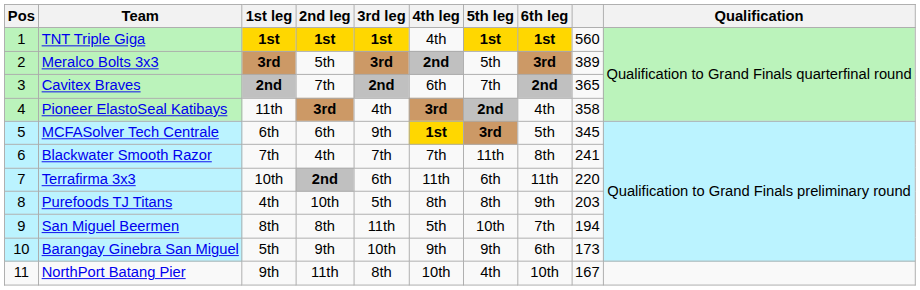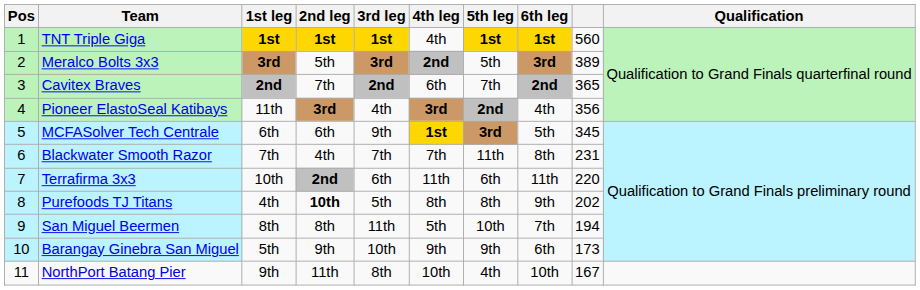 <table class="wikitable" style="text-align:center">
 <tr>
 <th>Pos</th>
 <th>Team</th>
 <th>1st leg</th>
 <th>2nd leg</th>
 <th>3rd leg</th>
 <th>4th leg</th>
 <th>5th leg</th>
 <th>6th leg</th>
 <th></th>
 <th>Qualification</th>
 </tr>
 <tr>
 <td bgcolor=#bbf3bb>1</td>
 <td bgcolor=#bbf3bb align=left><a href='#'>TNT Triple Giga</a></td>
 <td bgcolor=gold><strong>1st</strong></td>
 <td bgcolor=gold><strong>1st</strong></td>
 <td bgcolor=gold><strong>1st</strong></td>
 <td>4th</td>
 <td bgcolor=gold><strong>1st</strong></td>
 <td bgcolor=gold><strong>1st</strong></td>
 <td>560</td>
 <td bgcolor=#bbf3bb rowspan=4>Qualification to Grand Finals quarterfinal round</td>
 </tr>
 <tr>
 <td bgcolor=#bbf3bb>2</td>
 <td bgcolor=#bbf3bb align=left><a href='#'>Meralco Bolts 3x3</a></td>
 <td bgcolor=#cc9966><strong>3rd</strong></td>
 <td>5th</td>
 <td bgcolor=#cc9966><strong>3rd</strong></td>
 <td bgcolor=silver><strong>2nd</strong></td>
 <td>5th</td>
 <td bgcolor=#cc9966><strong>3rd</strong></td>
 <td>389</td>
 </tr>
 <tr>
 <td bgcolor=#bbf3bb>3</td>
 <td bgcolor=#bbf3bb align=left><a href='#'>Cavitex Braves</a></td>
 <td bgcolor=silver><strong>2nd</strong></td>
 <td>7th</td>
 <td bgcolor=silver><strong>2nd</strong></td>
 <td>6th</td>
 <td>7th</td>
 <td bgcolor=silver><strong>2nd</strong></td>
 <td>365</td>
 </tr>
 <tr>
 <td bgcolor=#bbf3bb>4</td>
 <td bgcolor=#bbf3bb align=left><a href='#'>Pioneer ElastoSeal Katibays</a></td>
 <td>11th</td>
 <td bgcolor=#cc9966><strong>3rd</strong></td>
 <td>4th</td>
 <td bgcolor=#cc9966><strong>3rd</strong></td>
 <td bgcolor=silver><strong>2nd</strong></td>
 <td>4th</td>
-<td>358</td>
+<td>356</td>
 </tr>
 <tr>
 <td bgcolor=#bbf3ff>5</td>
 <td bgcolor=#bbf3ff align=left><a href='#'>MCFASolver Tech Centrale</a></td>
 <td>6th</td>
 <td>6th</td>
 <td>9th</td>
 <td bgcolor=gold><strong>1st</strong></td>
 <td bgcolor=#cc9966><strong>3rd</strong></td>
 <td>5th</td>
 <td>345</td>
 <td bgcolor=#bbf3ff rowspan=6>Qualification to Grand Finals preliminary round</td>
 </tr>
 <tr>
 <td bgcolor=#bbf3ff>6</td>
 <td bgcolor=#bbf3ff  align=left><a href='#'>Blackwater Smooth Razor</a></td>
 <td>7th</td>
 <td>4th</td>
 <td>7th</td>
 <td>7th</td>
 <td>11th</td>
 <td>8th</td>
-<td>241</td>
+<td>231</td>
 </tr>
 <tr>
 <td bgcolor=#bbf3ff>7</td>
 <td bgcolor=#bbf3ff align=left><a href='#'>Terrafirma 3x3</a></td>
 <td>10th</td>
 <td bgcolor=silver><strong>2nd</strong></td>
 <td>6th</td>
 <td>11th</td>
 <td>6th</td>
 <td>11th</td>
 <td>220</td>
 </tr>
 <tr>
 <td bgcolor=#bbf3ff>8</td>
 <td bgcolor=#bbf3ff align=left><a href='#'>Purefoods TJ Titans</a></td>
 <td>4th</td>
-<td>10th</td>
+<td><strong>10th</strong></td>
 <td>5th</td>
 <td>8th</td>
 <td>8th</td>
 <td>9th</td>
-<td>203</td>
+<td>202</td>
 </tr>
 <tr>
 <td bgcolor=#bbf3ff>9</td>
 <td bgcolor=#bbf3ff align=left><a href='#'>San Miguel Beermen</a></td>
 <td>8th</td>
 <td>8th</td>
 <td>11th</td>
 <td>5th</td>
 <td>10th</td>
 <td>7th</td>
 <td>194</td>
 </tr>
 <tr>
 <td bgcolor=#bbf3ff>10</td>
 <td bgcolor=#bbf3ff align=left><a href='#'>Barangay Ginebra San Miguel</a></td>
 <td>5th</td>
 <td>9th</td>
 <td>10th</td>
 <td>9th</td>
 <td>9th</td>
 <td>6th</td>
 <td>173</td>
 </tr>
 <tr>
 <td>11</td>
 <td align=left><a href='#'>NorthPort Batang Pier</a></td>
 <td>9th</td>
 <td>11th</td>
 <td>8th</td>
 <td>10th</td>
 <td>4th</td>
 <td>10th</td>
 <td>167</td>
 </tr>
 </table>
